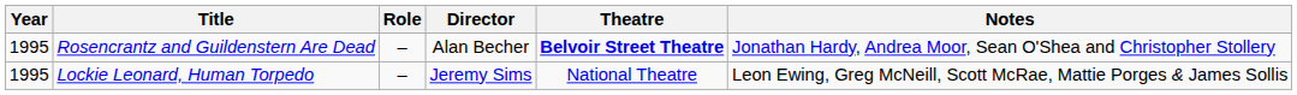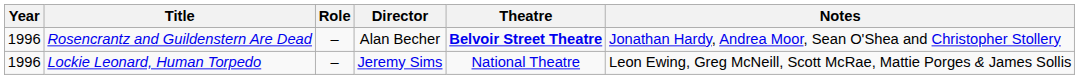 <table class="wikitable">
 <tr>
 <th>Year</th>
 <th>Title</th>
 <th>Role</th>
 <th>Director</th>
 <th>Theatre</th>
 <th>Notes</th>
 </tr>
 <tr>
-<td style="text-align:center;">1995</td>
+<td style="text-align:center;">1996</td>
 <td><em><a href='#'>Rosencrantz and Guildenstern Are Dead</a></em></td>
 <td style="text-align:center;">–</td>
 <td style="text-align:center;">Alan Becher</td>
 <td style="text-align:center;"><strong><a href='#'>Belvoir Street Theatre</a></strong></td>
 <td><a href='#'>Jonathan Hardy</a>, <a href='#'>Andrea Moor</a>, Sean O'Shea and <a href='#'>Christopher Stollery</a></td>
 </tr>
 <tr>
-<td style="text-align:center;">1995</td>
+<td style="text-align:center;">1996</td>
 <td><em><a href='#'>Lockie Leonard, Human Torpedo</a></em></td>
 <td style="text-align:center;">–</td>
 <td style="text-align:center;"><a href='#'>Jeremy Sims</a></td>
 <td style="text-align:center;"><a href='#'>National Theatre</a></td>
 <td>Leon Ewing, Greg McNeill, Scott McRae, Mattie Porges <em>&</em> James Sollis</td>
 </tr>
 </table>
